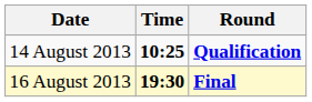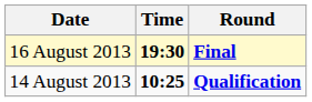 <table class="wikitable">
 <tr>
 <th>Date</th>
 <th>Time</th>
 <th>Round</th>
 </tr>
+<tr style=background:lemonchiffon>
+<td>16 August 2013</td>
+<td><strong>19:30</strong></td>
+<td><strong><a href='#'>Final</a></strong></td>
+</tr>
 <tr>
 <td>14 August 2013</td>
 <td><strong>10:25</strong></td>
 <td><strong><a href='#'>Qualification</a></strong></td>
 </tr>
-<tr style=background:lemonchiffon>
-<td>16 August 2013</td>
-<td><strong>19:30</strong></td>
-<td><strong><a href='#'>Final</a></strong></td>
-</tr>
 </table>
